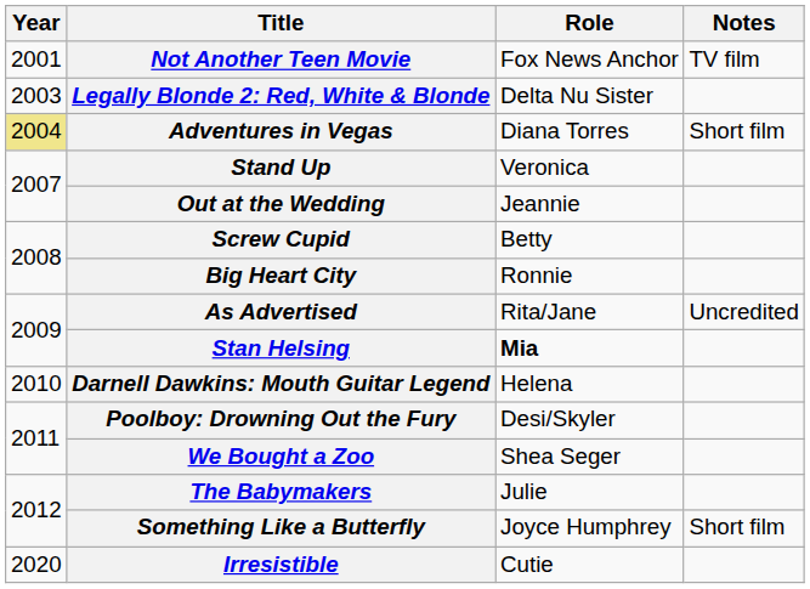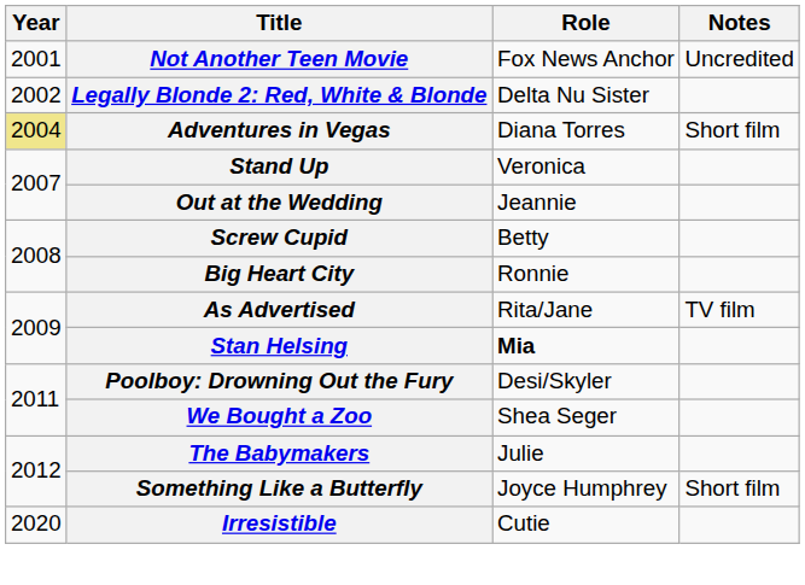 <table class="wikitable sortable plainrowheaders">
 <tr>
 <th scope="col">Year</th>
 <th scope="col">Title</th>
 <th scope="col">Role</th>
 <th scope="col" class="unsortable">Notes</th>
 </tr>
 <tr>
 <td>2001</td>
 <th scope="row"><em><a href='#'>Not Another Teen Movie</a></em></th>
 <td>Fox News Anchor</td>
-<td>TV film</td>
+<td>Uncredited</td>
 </tr>
 <tr>
-<td>2003</td>
+<td>2002</td>
 <th scope="row"><em><a href='#'>Legally Blonde 2: Red, White & Blonde</a></em></th>
 <td>Delta Nu Sister</td>
 <td></td>
 </tr>
 <tr>
 <td style="background: khaki;">2004</td>
 <th scope="row"><em>Adventures in Vegas</em></th>
 <td>Diana Torres</td>
 <td>Short film</td>
 </tr>
 <tr>
 <td rowspan="2">2007</td>
 <th scope="row"><em>Stand Up</em></th>
 <td>Veronica</td>
 <td></td>
 </tr>
 <tr>
 <th scope="row"><em>Out at the Wedding</em></th>
 <td>Jeannie</td>
 <td></td>
 </tr>
 <tr>
 <td rowspan="2">2008</td>
 <th scope="row"><em>Screw Cupid</em></th>
 <td>Betty</td>
 <td></td>
 </tr>
 <tr>
 <th scope="row"><em>Big Heart City</em></th>
 <td>Ronnie</td>
 <td></td>
 </tr>
 <tr>
 <td rowspan="2">2009</td>
 <th scope="row"><em>As Advertised</em></th>
 <td>Rita/Jane</td>
-<td>Uncredited</td>
+<td>TV film</td>
 </tr>
 <tr>
 <th scope="row"><em><a href='#'>Stan Helsing</a></em></th>
 <td><strong>Mia</strong></td>
-<td></td>
-</tr>
-<tr>
-<td>2010</td>
-<th scope="row"><em>Darnell Dawkins: Mouth Guitar Legend</em></th>
-<td>Helena</td>
 <td></td>
 </tr>
 <tr>
 <td rowspan="2">2011</td>
 <th scope="row"><em>Poolboy: Drowning Out the Fury</em></th>
 <td>Desi/Skyler</td>
 <td></td>
 </tr>
 <tr>
 <th scope="row"><em><a href='#'>We Bought a Zoo</a></em></th>
 <td>Shea Seger</td>
 <td></td>
 </tr>
 <tr>
 <td rowspan="2">2012</td>
 <th scope="row"><em><a href='#'>The Babymakers</a></em></th>
 <td>Julie</td>
 <td></td>
 </tr>
 <tr>
 <th scope="row"><em>Something Like a Butterfly</em></th>
 <td>Joyce Humphrey</td>
 <td>Short film</td>
 </tr>
 <tr>
 <td>2020</td>
 <th scope="row"><em><a href='#'>Irresistible</a></em></th>
 <td>Cutie</td>
 <td></td>
 </tr>
 </table>
